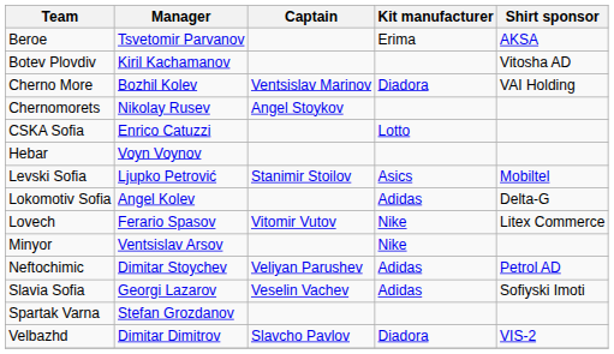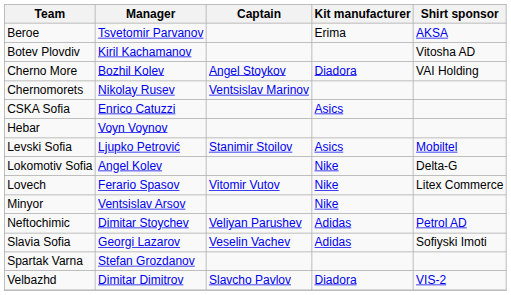 <table class="wikitable sortable" style="text-align: left;">
 <tr>
 <th>Team</th>
 <th>Manager</th>
 <th>Captain</th>
 <th>Kit manufacturer</th>
 <th>Shirt sponsor</th>
 </tr>
 <tr>
 <td>Beroe</td>
 <td> <a href='#'>Tsvetomir Parvanov</a></td>
 <td></td>
 <td> Erima</td>
 <td><a href='#'>AKSA</a></td>
 </tr>
 <tr>
 <td>Botev Plovdiv</td>
 <td> <a href='#'>Kiril Kachamanov</a></td>
 <td></td>
 <td></td>
 <td>Vitosha AD</td>
 </tr>
 <tr>
 <td>Cherno More</td>
 <td> <a href='#'>Bozhil Kolev</a></td>
-<td> <a href='#'>Ventsislav Marinov</a></td>
+<td> <a href='#'>Angel Stoykov</a></td>
 <td> <a href='#'>Diadora</a></td>
 <td>VAI Holding</td>
 </tr>
 <tr>
 <td>Chernomorets</td>
 <td> <a href='#'>Nikolay Rusev</a></td>
-<td> <a href='#'>Angel Stoykov</a></td>
+<td> <a href='#'>Ventsislav Marinov</a></td>
 <td></td>
 <td></td>
 </tr>
 <tr>
 <td>CSKA Sofia</td>
 <td> <a href='#'>Enrico Catuzzi</a></td>
 <td></td>
-<td> <a href='#'>Lotto</a></td>
+<td> <a href='#'>Asics</a></td>
 <td></td>
 </tr>
 <tr>
 <td>Hebar</td>
 <td> <a href='#'>Voyn Voynov</a></td>
 <td></td>
 <td></td>
 <td></td>
 </tr>
 <tr>
 <td>Levski Sofia</td>
 <td> <a href='#'>Ljupko Petrović</a></td>
 <td> <a href='#'>Stanimir Stoilov</a></td>
 <td> <a href='#'>Asics</a></td>
 <td><a href='#'>Mobiltel</a></td>
 </tr>
 <tr>
 <td>Lokomotiv Sofia</td>
 <td> <a href='#'>Angel Kolev</a></td>
 <td></td>
-<td> <a href='#'>Adidas</a></td>
+<td> <a href='#'>Nike</a></td>
 <td>Delta-G</td>
 </tr>
 <tr>
 <td>Lovech</td>
 <td> <a href='#'>Ferario Spasov</a></td>
 <td> <a href='#'>Vitomir Vutov</a></td>
 <td> <a href='#'>Nike</a></td>
 <td>Litex Commerce</td>
 </tr>
 <tr>
 <td>Minyor</td>
 <td> <a href='#'>Ventsislav Arsov</a></td>
 <td></td>
 <td> <a href='#'>Nike</a></td>
 <td></td>
 </tr>
 <tr>
 <td>Neftochimic</td>
 <td> <a href='#'>Dimitar Stoychev</a></td>
 <td> <a href='#'>Veliyan Parushev</a></td>
 <td> <a href='#'>Adidas</a></td>
 <td><a href='#'>Petrol AD</a></td>
 </tr>
 <tr>
 <td>Slavia Sofia</td>
 <td> <a href='#'>Georgi Lazarov</a></td>
 <td> <a href='#'>Veselin Vachev</a></td>
 <td> <a href='#'>Adidas</a></td>
 <td>Sofiyski Imoti</td>
 </tr>
 <tr>
 <td>Spartak Varna</td>
 <td> <a href='#'>Stefan Grozdanov</a></td>
 <td></td>
 <td></td>
 <td></td>
 </tr>
 <tr>
 <td>Velbazhd</td>
 <td> <a href='#'>Dimitar Dimitrov</a></td>
 <td> <a href='#'>Slavcho Pavlov</a></td>
 <td> <a href='#'>Diadora</a></td>
 <td><a href='#'>VIS-2</a></td>
 </tr>
 <tr>
 </tr>
 </table>
